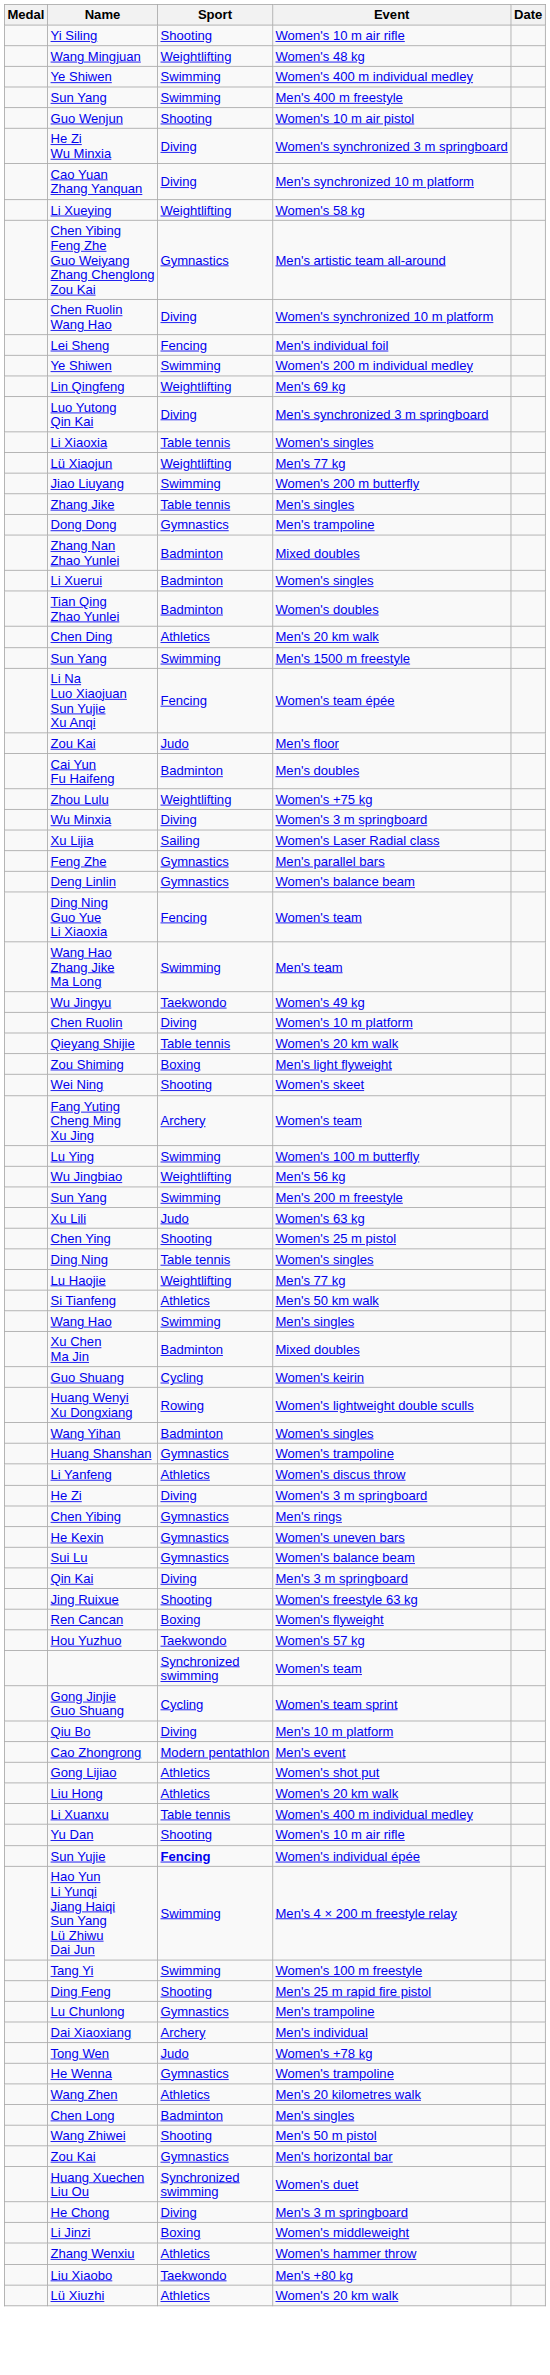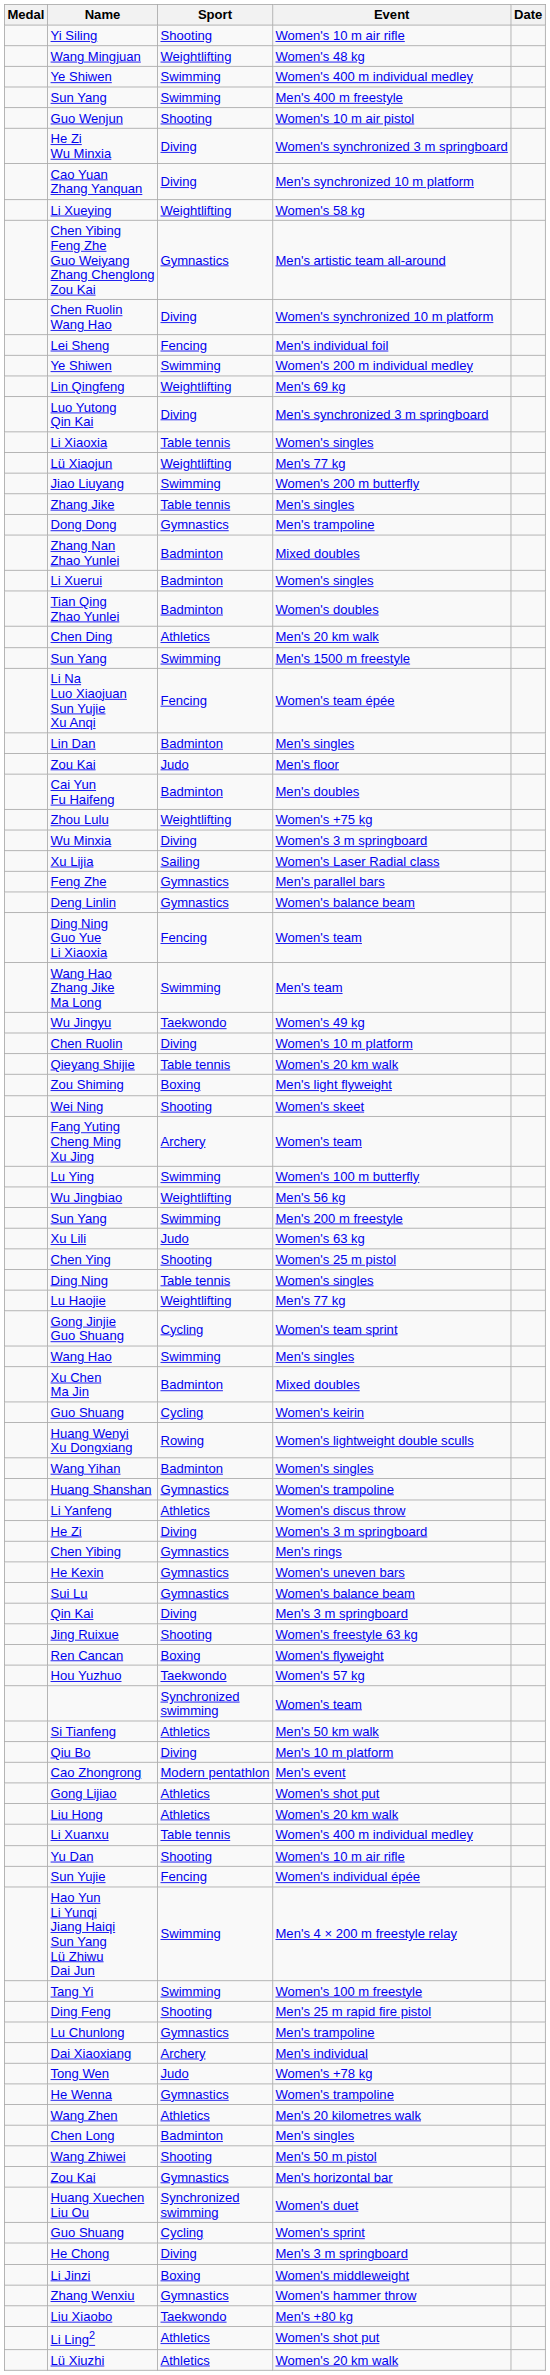 <table class="wikitable sortable" style="font-size:95%">
 <tr>
 <th>Medal</th>
 <th>Name</th>
 <th>Sport</th>
 <th>Event</th>
 <th>Date</th>
 </tr>
 <tr>
 <td></td>
 <td><a href='#'>Yi Siling</a></td>
 <td><a href='#'>Shooting</a></td>
 <td><a href='#'>Women's 10 m air rifle</a></td>
 <td></td>
 </tr>
 <tr>
 <td></td>
 <td><a href='#'>Wang Mingjuan</a></td>
 <td><a href='#'>Weightlifting</a></td>
 <td><a href='#'>Women's 48 kg</a></td>
 <td></td>
 </tr>
 <tr>
 <td></td>
 <td><a href='#'>Ye Shiwen</a></td>
 <td><a href='#'>Swimming</a></td>
 <td><a href='#'>Women's 400 m individual medley</a></td>
 <td></td>
 </tr>
 <tr>
 <td></td>
 <td><a href='#'>Sun Yang</a></td>
 <td><a href='#'>Swimming</a></td>
 <td><a href='#'>Men's 400 m freestyle</a></td>
 <td></td>
 </tr>
 <tr>
 <td></td>
 <td><a href='#'>Guo Wenjun</a></td>
 <td><a href='#'>Shooting</a></td>
 <td><a href='#'>Women's 10 m air pistol</a></td>
 <td></td>
 </tr>
 <tr>
 <td></td>
 <td><a href='#'>He Zi</a><br><a href='#'>Wu Minxia</a></td>
 <td><a href='#'>Diving</a></td>
 <td><a href='#'>Women's synchronized 3 m springboard</a></td>
 <td></td>
 </tr>
 <tr>
 <td></td>
 <td><a href='#'>Cao Yuan</a><br><a href='#'>Zhang Yanquan</a></td>
 <td><a href='#'>Diving</a></td>
 <td><a href='#'>Men's synchronized 10 m platform</a></td>
 <td></td>
 </tr>
 <tr>
 <td></td>
 <td><a href='#'>Li Xueying</a></td>
 <td><a href='#'>Weightlifting</a></td>
 <td><a href='#'>Women's 58 kg</a></td>
 <td></td>
 </tr>
 <tr>
 <td></td>
 <td><a href='#'>Chen Yibing</a><br><a href='#'>Feng Zhe</a><br><a href='#'>Guo Weiyang</a><br><a href='#'>Zhang Chenglong</a><br><a href='#'>Zou Kai</a></td>
 <td><a href='#'>Gymnastics</a></td>
 <td><a href='#'>Men's artistic team all-around</a></td>
 <td></td>
 </tr>
 <tr>
 <td></td>
 <td><a href='#'>Chen Ruolin</a><br><a href='#'>Wang Hao</a></td>
 <td><a href='#'>Diving</a></td>
 <td><a href='#'>Women's synchronized 10 m platform</a></td>
 <td></td>
 </tr>
 <tr>
 <td></td>
 <td><a href='#'>Lei Sheng</a></td>
 <td><a href='#'>Fencing</a></td>
 <td><a href='#'>Men's individual foil</a></td>
 <td></td>
 </tr>
 <tr>
 <td></td>
 <td><a href='#'>Ye Shiwen</a></td>
 <td><a href='#'>Swimming</a></td>
 <td><a href='#'>Women's 200 m individual medley</a></td>
 <td></td>
 </tr>
 <tr>
 <td></td>
 <td><a href='#'>Lin Qingfeng</a></td>
 <td><a href='#'>Weightlifting</a></td>
 <td><a href='#'>Men's 69 kg</a></td>
 <td></td>
 </tr>
 <tr>
 <td></td>
 <td><a href='#'>Luo Yutong</a><br><a href='#'>Qin Kai</a></td>
 <td><a href='#'>Diving</a></td>
 <td><a href='#'>Men's synchronized 3 m springboard</a></td>
 <td></td>
 </tr>
 <tr>
 <td></td>
 <td><a href='#'>Li Xiaoxia</a></td>
 <td><a href='#'>Table tennis</a></td>
 <td><a href='#'>Women's singles</a></td>
 <td></td>
 </tr>
 <tr>
 <td></td>
 <td><a href='#'>Lü Xiaojun</a></td>
 <td><a href='#'>Weightlifting</a></td>
 <td><a href='#'>Men's 77 kg</a></td>
 <td></td>
 </tr>
 <tr>
 <td></td>
 <td><a href='#'>Jiao Liuyang</a></td>
 <td><a href='#'>Swimming</a></td>
 <td><a href='#'>Women's 200 m butterfly</a></td>
 <td></td>
 </tr>
 <tr>
 <td></td>
 <td><a href='#'>Zhang Jike</a></td>
 <td><a href='#'>Table tennis</a></td>
 <td><a href='#'>Men's singles</a></td>
 <td></td>
 </tr>
 <tr>
 <td></td>
 <td><a href='#'>Dong Dong</a></td>
 <td><a href='#'>Gymnastics</a></td>
 <td><a href='#'>Men's trampoline</a></td>
 <td></td>
 </tr>
 <tr>
 <td></td>
 <td><a href='#'>Zhang Nan</a><br><a href='#'>Zhao Yunlei</a></td>
 <td><a href='#'>Badminton</a></td>
 <td><a href='#'>Mixed doubles</a></td>
 <td></td>
 </tr>
 <tr>
 <td></td>
 <td><a href='#'>Li Xuerui</a></td>
 <td><a href='#'>Badminton</a></td>
 <td><a href='#'>Women's singles</a></td>
 <td></td>
 </tr>
 <tr>
 <td></td>
 <td><a href='#'>Tian Qing</a><br><a href='#'>Zhao Yunlei</a></td>
 <td><a href='#'>Badminton</a></td>
 <td><a href='#'>Women's doubles</a></td>
 <td></td>
 </tr>
 <tr>
 <td></td>
 <td><a href='#'>Chen Ding</a></td>
 <td><a href='#'>Athletics</a></td>
 <td><a href='#'>Men's 20 km walk</a></td>
 <td></td>
 </tr>
 <tr>
 <td></td>
 <td><a href='#'>Sun Yang</a></td>
 <td><a href='#'>Swimming</a></td>
 <td><a href='#'>Men's 1500 m freestyle</a></td>
 <td></td>
 </tr>
 <tr>
 <td></td>
 <td><a href='#'>Li Na</a><br><a href='#'>Luo Xiaojuan</a><br><a href='#'>Sun Yujie</a><br><a href='#'>Xu Anqi</a></td>
 <td><a href='#'>Fencing</a></td>
 <td><a href='#'>Women's team épée</a></td>
 <td></td>
 </tr>
 <tr>
 <td></td>
+<td><a href='#'>Lin Dan</a></td>
+<td><a href='#'>Badminton</a></td>
+<td><a href='#'>Men's singles</a></td>
+<td></td>
+</tr>
+<tr>
+<td></td>
 <td><a href='#'>Zou Kai</a></td>
 <td><a href='#'>Judo</a></td>
 <td><a href='#'>Men's floor</a></td>
 <td></td>
 </tr>
 <tr>
 <td></td>
 <td><a href='#'>Cai Yun</a><br><a href='#'>Fu Haifeng</a></td>
 <td><a href='#'>Badminton</a></td>
 <td><a href='#'>Men's doubles</a></td>
 <td></td>
 </tr>
 <tr>
 <td></td>
 <td><a href='#'>Zhou Lulu</a></td>
 <td><a href='#'>Weightlifting</a></td>
 <td><a href='#'>Women's +75 kg</a></td>
 <td></td>
 </tr>
 <tr>
 <td></td>
 <td><a href='#'>Wu Minxia</a></td>
 <td><a href='#'>Diving</a></td>
 <td><a href='#'>Women's 3 m springboard</a></td>
 <td></td>
 </tr>
 <tr>
 <td></td>
 <td><a href='#'>Xu Lijia</a></td>
 <td><a href='#'>Sailing</a></td>
 <td><a href='#'>Women's Laser Radial class</a></td>
 <td></td>
 </tr>
 <tr>
 <td></td>
 <td><a href='#'>Feng Zhe</a></td>
 <td><a href='#'>Gymnastics</a></td>
 <td><a href='#'>Men's parallel bars</a></td>
 <td></td>
 </tr>
 <tr>
 <td></td>
 <td><a href='#'>Deng Linlin</a></td>
 <td><a href='#'>Gymnastics</a></td>
 <td><a href='#'>Women's balance beam</a></td>
 <td></td>
 </tr>
 <tr>
 <td></td>
 <td><a href='#'>Ding Ning</a> <br><a href='#'>Guo Yue</a> <br><a href='#'>Li Xiaoxia</a></td>
 <td><a href='#'>Fencing</a></td>
 <td><a href='#'>Women's team</a></td>
 <td></td>
 </tr>
 <tr>
 <td></td>
 <td><a href='#'>Wang Hao</a><br><a href='#'>Zhang Jike</a><br><a href='#'>Ma Long</a></td>
 <td><a href='#'>Swimming</a></td>
 <td><a href='#'>Men's team</a></td>
 <td></td>
 </tr>
 <tr>
 <td></td>
 <td><a href='#'>Wu Jingyu</a></td>
 <td><a href='#'>Taekwondo</a></td>
 <td><a href='#'>Women's 49 kg</a></td>
 <td></td>
 </tr>
 <tr>
 <td></td>
 <td><a href='#'>Chen Ruolin</a></td>
 <td><a href='#'>Diving</a></td>
 <td><a href='#'>Women's 10 m platform</a></td>
 <td></td>
 </tr>
 <tr>
 <td></td>
 <td><a href='#'>Qieyang Shijie</a></td>
 <td><a href='#'>Table tennis</a></td>
 <td><a href='#'>Women's 20 km walk</a></td>
 <td></td>
 </tr>
 <tr>
 <td></td>
 <td><a href='#'>Zou Shiming</a></td>
 <td><a href='#'>Boxing</a></td>
 <td><a href='#'>Men's light flyweight</a></td>
 <td></td>
 </tr>
 <tr>
 <td></td>
 <td><a href='#'>Wei Ning</a></td>
 <td><a href='#'>Shooting</a></td>
 <td><a href='#'>Women's skeet</a></td>
 <td></td>
 </tr>
 <tr>
 <td></td>
 <td><a href='#'>Fang Yuting</a><br><a href='#'>Cheng Ming</a><br><a href='#'>Xu Jing</a></td>
 <td><a href='#'>Archery</a></td>
 <td><a href='#'>Women's team</a></td>
 <td></td>
 </tr>
 <tr>
 <td></td>
 <td><a href='#'>Lu Ying</a></td>
 <td><a href='#'>Swimming</a></td>
 <td><a href='#'>Women's 100 m butterfly</a></td>
 <td></td>
 </tr>
 <tr>
 <td></td>
 <td><a href='#'>Wu Jingbiao</a></td>
 <td><a href='#'>Weightlifting</a></td>
 <td><a href='#'>Men's 56 kg</a></td>
 <td></td>
 </tr>
 <tr>
 <td></td>
 <td><a href='#'>Sun Yang</a></td>
 <td><a href='#'>Swimming</a></td>
 <td><a href='#'>Men's 200 m freestyle</a></td>
 <td></td>
 </tr>
 <tr>
 <td></td>
 <td><a href='#'>Xu Lili</a></td>
 <td><a href='#'>Judo</a></td>
 <td><a href='#'>Women's 63 kg</a></td>
 <td></td>
 </tr>
 <tr>
 <td></td>
 <td><a href='#'>Chen Ying</a></td>
 <td><a href='#'>Shooting</a></td>
 <td><a href='#'>Women's 25 m pistol</a></td>
 <td></td>
 </tr>
 <tr>
 <td></td>
 <td><a href='#'>Ding Ning</a></td>
 <td><a href='#'>Table tennis</a></td>
 <td><a href='#'>Women's singles</a></td>
 <td></td>
 </tr>
 <tr>
 <td></td>
 <td><a href='#'>Lu Haojie</a></td>
 <td><a href='#'>Weightlifting</a></td>
 <td><a href='#'>Men's 77 kg</a></td>
 <td></td>
 </tr>
 <tr>
 <td></td>
-<td><a href='#'>Si Tianfeng</a></td>
-<td><a href='#'>Athletics</a></td>
-<td><a href='#'>Men's 50 km walk</a></td>
+<td><a href='#'>Gong Jinjie</a><br><a href='#'>Guo Shuang</a></td>
+<td><a href='#'>Cycling</a></td>
+<td><a href='#'>Women's team sprint</a></td>
 <td></td>
 </tr>
 <tr>
 <td></td>
 <td><a href='#'>Wang Hao</a></td>
 <td><a href='#'>Swimming</a></td>
 <td><a href='#'>Men's singles</a></td>
 <td></td>
 </tr>
 <tr>
 <td></td>
 <td><a href='#'>Xu Chen</a><br><a href='#'>Ma Jin</a></td>
 <td><a href='#'>Badminton</a></td>
 <td><a href='#'>Mixed doubles</a></td>
 <td></td>
 </tr>
 <tr>
 <td></td>
 <td><a href='#'>Guo Shuang</a></td>
 <td><a href='#'>Cycling</a></td>
 <td><a href='#'>Women's keirin</a></td>
 <td></td>
 </tr>
 <tr>
 <td></td>
 <td><a href='#'>Huang Wenyi</a><br><a href='#'>Xu Dongxiang</a></td>
 <td><a href='#'>Rowing</a></td>
 <td><a href='#'>Women's lightweight double sculls</a></td>
 <td></td>
 </tr>
 <tr>
 <td></td>
 <td><a href='#'>Wang Yihan</a></td>
 <td><a href='#'>Badminton</a></td>
 <td><a href='#'>Women's singles</a></td>
 <td></td>
 </tr>
 <tr>
 <td></td>
 <td><a href='#'>Huang Shanshan</a></td>
 <td><a href='#'>Gymnastics</a></td>
 <td><a href='#'>Women's trampoline</a></td>
 <td></td>
 </tr>
 <tr>
 <td></td>
 <td><a href='#'>Li Yanfeng</a></td>
 <td><a href='#'>Athletics</a></td>
 <td><a href='#'>Women's discus throw</a></td>
 <td></td>
 </tr>
 <tr>
 <td></td>
 <td><a href='#'>He Zi</a></td>
 <td><a href='#'>Diving</a></td>
 <td><a href='#'>Women's 3 m springboard</a></td>
 <td></td>
 </tr>
 <tr>
 <td></td>
 <td><a href='#'>Chen Yibing</a></td>
 <td><a href='#'>Gymnastics</a></td>
 <td><a href='#'>Men's rings</a></td>
 <td></td>
 </tr>
 <tr>
 <td></td>
 <td><a href='#'>He Kexin</a></td>
 <td><a href='#'>Gymnastics</a></td>
 <td><a href='#'>Women's uneven bars</a></td>
 <td></td>
 </tr>
 <tr>
 <td></td>
 <td><a href='#'>Sui Lu</a></td>
 <td><a href='#'>Gymnastics</a></td>
 <td><a href='#'>Women's balance beam</a></td>
 <td></td>
 </tr>
 <tr>
 <td></td>
 <td><a href='#'>Qin Kai</a></td>
 <td><a href='#'>Diving</a></td>
 <td><a href='#'>Men's 3 m springboard</a></td>
 <td></td>
 </tr>
 <tr>
 <td></td>
 <td><a href='#'>Jing Ruixue</a></td>
 <td><a href='#'>Shooting</a></td>
 <td><a href='#'>Women's freestyle 63 kg</a></td>
 <td></td>
 </tr>
 <tr>
 <td></td>
 <td><a href='#'>Ren Cancan</a></td>
 <td><a href='#'>Boxing</a></td>
 <td><a href='#'>Women's flyweight</a></td>
 <td></td>
 </tr>
 <tr>
 <td></td>
 <td><a href='#'>Hou Yuzhuo</a></td>
 <td><a href='#'>Taekwondo</a></td>
 <td><a href='#'>Women's 57 kg</a></td>
 <td></td>
 </tr>
 <tr>
 <td></td>
 <td></td>
 <td><a href='#'>Synchronized<br>swimming</a></td>
 <td><a href='#'>Women's team</a></td>
 <td></td>
 </tr>
 <tr>
 <td></td>
-<td><a href='#'>Gong Jinjie</a><br><a href='#'>Guo Shuang</a></td>
-<td><a href='#'>Cycling</a></td>
-<td><a href='#'>Women's team sprint</a></td>
+<td><a href='#'>Si Tianfeng</a></td>
+<td><a href='#'>Athletics</a></td>
+<td><a href='#'>Men's 50 km walk</a></td>
 <td></td>
 </tr>
 <tr>
 <td></td>
 <td><a href='#'>Qiu Bo</a></td>
 <td><a href='#'>Diving</a></td>
 <td><a href='#'>Men's 10 m platform</a></td>
 <td></td>
 </tr>
 <tr>
 <td></td>
 <td><a href='#'>Cao Zhongrong</a></td>
 <td><a href='#'>Modern pentathlon</a></td>
 <td><a href='#'>Men's event</a></td>
 <td></td>
 </tr>
 <tr>
 <td></td>
 <td><a href='#'>Gong Lijiao</a></td>
 <td><a href='#'>Athletics</a></td>
 <td><a href='#'>Women's shot put</a></td>
 <td></td>
 </tr>
 <tr>
 <td></td>
 <td><a href='#'>Liu Hong</a></td>
 <td><a href='#'>Athletics</a></td>
 <td><a href='#'>Women's 20 km walk</a></td>
 <td></td>
 </tr>
 <tr>
 <td></td>
 <td><a href='#'>Li Xuanxu</a></td>
 <td><a href='#'>Table tennis</a></td>
 <td><a href='#'>Women's 400 m individual medley</a></td>
 <td></td>
 </tr>
 <tr>
 <td></td>
 <td><a href='#'>Yu Dan</a></td>
 <td><a href='#'>Shooting</a></td>
 <td><a href='#'>Women's 10 m air rifle</a></td>
 <td></td>
 </tr>
 <tr>
 <td></td>
 <td><a href='#'>Sun Yujie</a></td>
-<td><strong><a href='#'>Fencing</a></strong></td>
+<td><a href='#'>Fencing</a></td>
 <td><a href='#'>Women's individual épée</a></td>
 <td></td>
 </tr>
 <tr>
 <td></td>
 <td><a href='#'>Hao Yun</a> <br> <a href='#'>Li Yunqi</a> <br> <a href='#'>Jiang Haiqi</a> <br> <a href='#'>Sun Yang</a> <br> <a href='#'>Lü Zhiwu</a> <br> <a href='#'>Dai Jun</a></td>
 <td><a href='#'>Swimming</a></td>
 <td><a href='#'>Men's 4 × 200 m freestyle relay</a></td>
 <td></td>
 </tr>
 <tr>
 <td></td>
 <td><a href='#'>Tang Yi</a></td>
 <td><a href='#'>Swimming</a></td>
 <td><a href='#'>Women's 100 m freestyle</a></td>
 <td></td>
 </tr>
 <tr>
 <td></td>
 <td><a href='#'>Ding Feng</a></td>
 <td><a href='#'>Shooting</a></td>
 <td><a href='#'>Men's 25 m rapid fire pistol</a></td>
 <td></td>
 </tr>
 <tr>
 <td></td>
 <td><a href='#'>Lu Chunlong</a></td>
 <td><a href='#'>Gymnastics</a></td>
 <td><a href='#'>Men's trampoline</a></td>
 <td></td>
 </tr>
 <tr>
 <td></td>
 <td><a href='#'>Dai Xiaoxiang</a></td>
 <td><a href='#'>Archery</a></td>
 <td><a href='#'>Men's individual</a></td>
 <td></td>
 </tr>
 <tr>
 <td></td>
 <td><a href='#'>Tong Wen</a></td>
 <td><a href='#'>Judo</a></td>
 <td><a href='#'>Women's +78 kg</a></td>
 <td></td>
 </tr>
 <tr>
 <td></td>
 <td><a href='#'>He Wenna</a></td>
 <td><a href='#'>Gymnastics</a></td>
 <td><a href='#'>Women's trampoline</a></td>
 <td></td>
 </tr>
 <tr>
 <td></td>
 <td><a href='#'>Wang Zhen</a></td>
 <td><a href='#'>Athletics</a></td>
 <td><a href='#'>Men's 20 kilometres walk</a></td>
 <td></td>
 </tr>
 <tr>
 <td></td>
 <td><a href='#'>Chen Long</a></td>
 <td><a href='#'>Badminton</a></td>
 <td><a href='#'>Men's singles</a></td>
 <td></td>
 </tr>
 <tr>
 <td></td>
 <td><a href='#'>Wang Zhiwei</a></td>
 <td><a href='#'>Shooting</a></td>
 <td><a href='#'>Men's 50 m pistol</a></td>
 <td></td>
 </tr>
 <tr>
 <td></td>
 <td><a href='#'>Zou Kai</a></td>
 <td><a href='#'>Gymnastics</a></td>
 <td><a href='#'>Men's horizontal bar</a></td>
 <td></td>
 </tr>
 <tr>
 <td></td>
 <td><a href='#'>Huang Xuechen</a> <br> <a href='#'>Liu Ou</a></td>
 <td><a href='#'>Synchronized<br>swimming</a></td>
 <td><a href='#'>Women's duet</a></td>
 <td></td>
 </tr>
 <tr>
 <td></td>
+<td><a href='#'>Guo Shuang</a></td>
+<td><a href='#'>Cycling</a></td>
+<td><a href='#'>Women's sprint</a></td>
+<td></td>
+</tr>
+<tr>
+<td></td>
 <td><a href='#'>He Chong</a></td>
 <td><a href='#'>Diving</a></td>
 <td><a href='#'>Men's 3 m springboard</a></td>
 <td></td>
 </tr>
 <tr>
 <td></td>
 <td><a href='#'>Li Jinzi</a></td>
 <td><a href='#'>Boxing</a></td>
 <td><a href='#'>Women's middleweight</a></td>
 <td></td>
 </tr>
 <tr>
 <td></td>
 <td><a href='#'>Zhang Wenxiu</a></td>
-<td><a href='#'>Athletics</a></td>
+<td><a href='#'>Gymnastics</a></td>
 <td><a href='#'>Women's hammer throw</a></td>
 <td></td>
 </tr>
 <tr>
 <td></td>
 <td><a href='#'>Liu Xiaobo</a></td>
 <td><a href='#'>Taekwondo</a></td>
 <td><a href='#'>Men's +80 kg</a></td>
 <td></td>
 </tr>
 <tr>
 <td></td>
+<td><a href='#'>Li Ling<sup>2</sup></a></td>
+<td><a href='#'>Athletics</a></td>
+<td><a href='#'>Women's shot put</a></td>
+<td></td>
+</tr>
+<tr>
+<td></td>
 <td><a href='#'>Lü Xiuzhi</a></td>
 <td><a href='#'>Athletics</a></td>
 <td><a href='#'>Women's 20 km walk</a></td>
 <td></td>
 </tr>
 </table>
